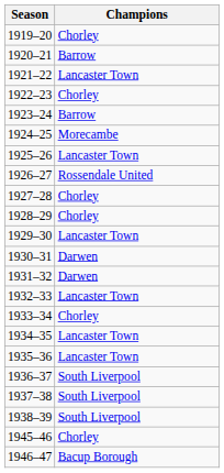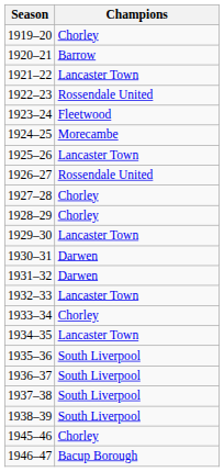 <table class=wikitable>
 <tr>
 <th>Season</th>
 <th width=200>Champions</th>
 </tr>
 <tr>
 <td>1919–20</td>
 <td><a href='#'>Chorley</a></td>
 </tr>
 <tr>
 <td>1920–21</td>
 <td><a href='#'>Barrow</a></td>
 </tr>
 <tr>
 <td>1921–22</td>
 <td><a href='#'>Lancaster Town</a></td>
 </tr>
 <tr>
 <td>1922–23</td>
-<td><a href='#'>Chorley</a></td>
+<td><a href='#'>Rossendale United</a></td>
 </tr>
 <tr>
 <td>1923–24</td>
-<td><a href='#'>Barrow</a></td>
+<td><a href='#'>Fleetwood</a></td>
 </tr>
 <tr>
 <td>1924–25</td>
 <td><a href='#'>Morecambe</a></td>
 </tr>
 <tr>
 <td>1925–26</td>
 <td><a href='#'>Lancaster Town</a></td>
 </tr>
 <tr>
 <td>1926–27</td>
 <td><a href='#'>Rossendale United</a></td>
 </tr>
 <tr>
 <td>1927–28</td>
 <td><a href='#'>Chorley</a></td>
 </tr>
 <tr>
 <td>1928–29</td>
 <td><a href='#'>Chorley</a></td>
 </tr>
 <tr>
 <td>1929–30</td>
 <td><a href='#'>Lancaster Town</a></td>
 </tr>
 <tr>
 <td>1930–31</td>
 <td><a href='#'>Darwen</a></td>
 </tr>
 <tr>
 <td>1931–32</td>
 <td><a href='#'>Darwen</a></td>
 </tr>
 <tr>
 <td>1932–33</td>
 <td><a href='#'>Lancaster Town</a></td>
 </tr>
 <tr>
 <td>1933–34</td>
 <td><a href='#'>Chorley</a></td>
 </tr>
 <tr>
 <td>1934–35</td>
 <td><a href='#'>Lancaster Town</a></td>
 </tr>
 <tr>
 <td>1935–36</td>
-<td><a href='#'>Lancaster Town</a></td>
+<td><a href='#'>South Liverpool</a></td>
 </tr>
 <tr>
 <td>1936–37</td>
 <td><a href='#'>South Liverpool</a></td>
 </tr>
 <tr>
 <td>1937–38</td>
 <td><a href='#'>South Liverpool</a></td>
 </tr>
 <tr>
 <td>1938–39</td>
 <td><a href='#'>South Liverpool</a></td>
 </tr>
 <tr>
 <td>1945–46</td>
 <td><a href='#'>Chorley</a></td>
 </tr>
 <tr>
 <td>1946–47</td>
 <td><a href='#'>Bacup Borough</a></td>
 </tr>
 </table>
